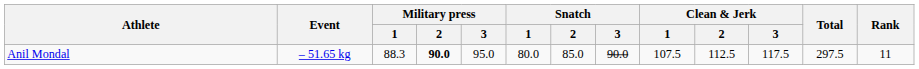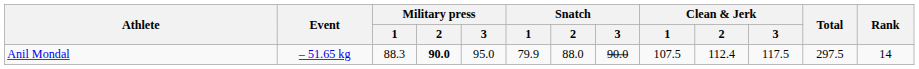 <table class=wikitable style="font-size:95%" width="90%">
 <tr>
 <th rowspan="2">Athlete</th>
 <th rowspan="2">Event</th>
 <th colspan="3">Military press</th>
 <th colspan="3">Snatch</th>
 <th colspan="3">Clean & Jerk</th>
 <th rowspan="2">Total</th>
 <th rowspan="2">Rank</th>
 </tr>
 <tr>
 <th>1</th>
 <th>2</th>
 <th>3</th>
 <th>1</th>
 <th>2</th>
 <th>3</th>
 <th>1</th>
 <th>2</th>
 <th>3</th>
 </tr>
 <tr>
 <td width=30%><a href='#'>Anil Mondal</a></td>
 <td align=center><a href='#'>– 51.65 kg</a></td>
 <td align=center>88.3</td>
 <td align=center><strong>90.0</strong></td>
 <td align=center>95.0</td>
-<td align=center>80.0</td>
-<td align=center>85.0</td>
+<td align=center>79.9</td>
+<td align=center>88.0</td>
 <td align=center><s>90.0</s></td>
 <td align=center>107.5</td>
-<td align=center>112.5</td>
+<td align=center>112.4</td>
 <td align=center>117.5</td>
 <td align=center>297.5</td>
-<td align=center>11</td>
+<td align=center>14</td>
 </tr>
 </table>
